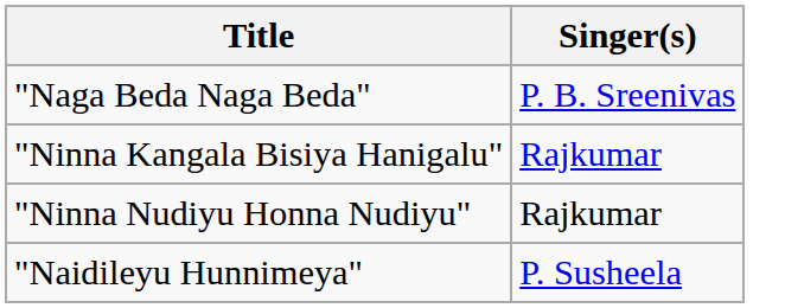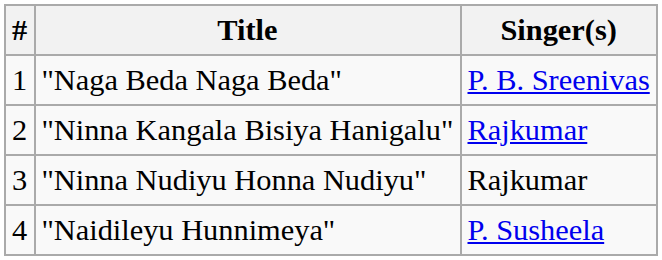 <table class="wikitable" style="font-size:95%;">
 <tr>
+<th>#</th>
 <th>Title</th>
 <th>Singer(s)</th>
 </tr>
 <tr>
+<td>1</td>
 <td>"Naga Beda Naga Beda"</td>
 <td><a href='#'>P. B. Sreenivas</a></td>
 </tr>
 <tr>
+<td>2</td>
 <td>"Ninna Kangala Bisiya Hanigalu"</td>
 <td><a href='#'>Rajkumar</a></td>
 </tr>
 <tr>
+<td>3</td>
 <td>"Ninna Nudiyu Honna Nudiyu"</td>
 <td>Rajkumar</td>
 </tr>
 <tr>
+<td>4</td>
 <td>"Naidileyu Hunnimeya"</td>
 <td><a href='#'>P. Susheela</a></td>
 </tr>
 </table>
